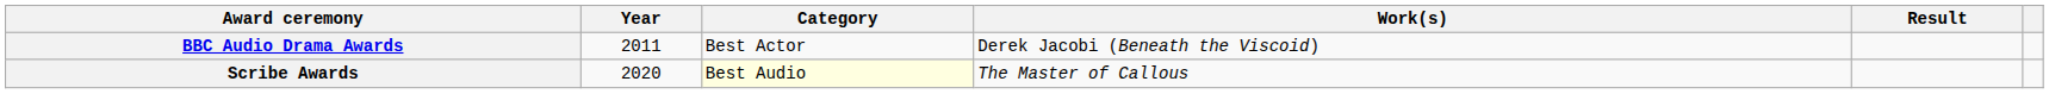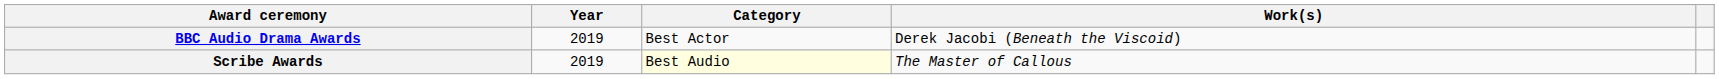 <table class="wikitable sortable plainrowheaders" style="width:100%;">
 <tr>
 <th scope="col">Award ceremony</th>
 <th scope="col">Year</th>
 <th scope="col">Category</th>
 <th scope="col">Work(s)</th>
-<th scope="col">Result</th>
 <th scope="col" class="unsortable"></th>
 </tr>
 <tr>
 <th scope="row"><a href='#'>BBC Audio Drama Awards</a></th>
-<td style="text-align:center">2011</td>
+<td style="text-align:center">2019</td>
 <td>Best Actor</td>
 <td>Derek Jacobi (<em>Beneath the Viscoid</em>)</td>
-<td></td>
 <td style="text-align:center"></td>
 </tr>
 <tr>
 <th scope="row">Scribe Awards</th>
-<td style="text-align:center">2020</td>
+<td style="text-align:center">2019</td>
 <td style="background: lightyellow;">Best Audio</td>
 <td><em>The Master of Callous</em></td>
-<td></td>
 <td style="text-align:center"></td>
 </tr>
 </table>
